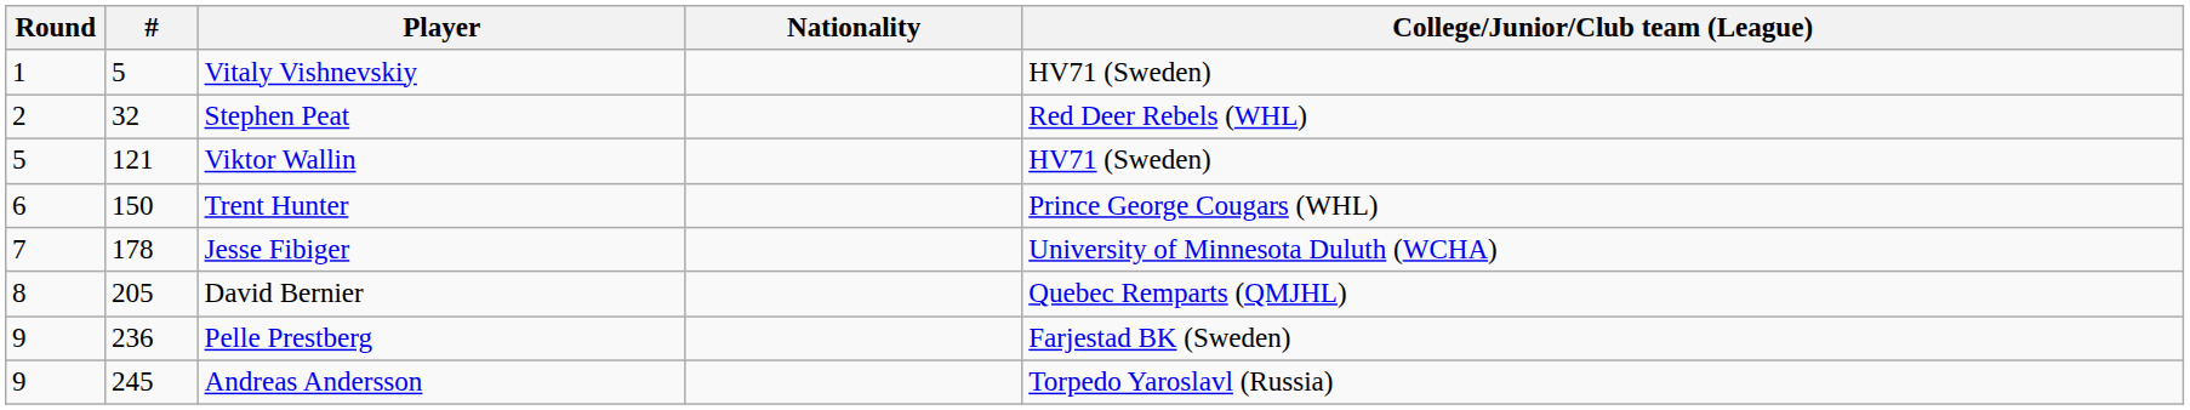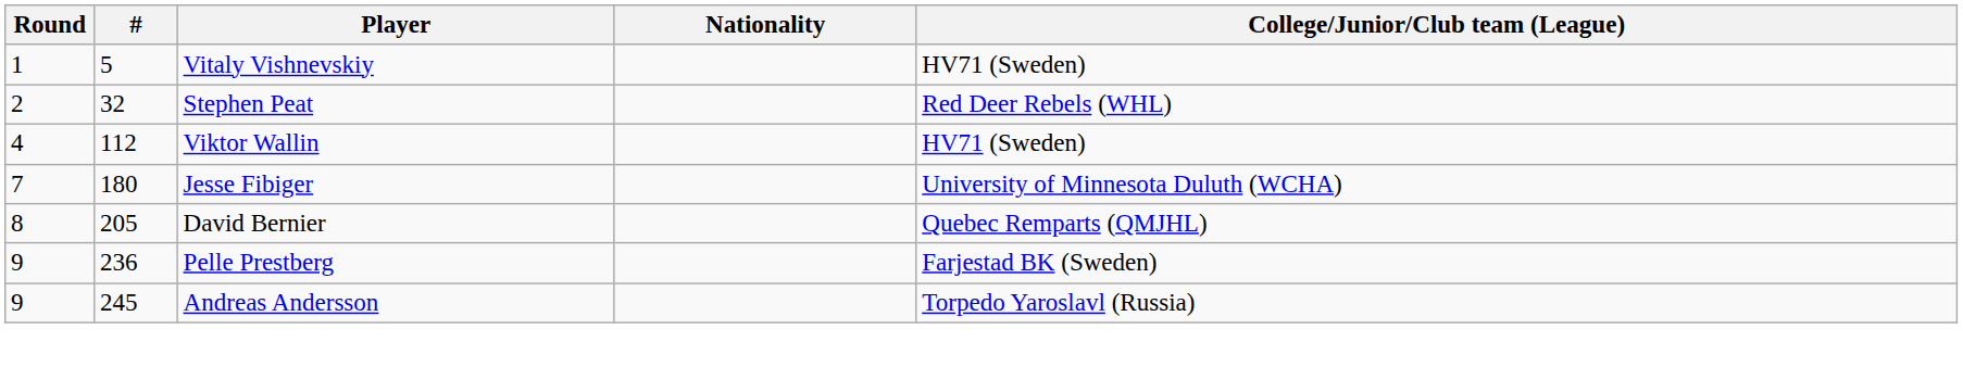 <table class="wikitable">
 <tr align="center">
 <th bgcolor="#DDDDFF" width="4.0%">Round</th>
 <th bgcolor="#DDDDFF" width="4.0%">#</th>
 <th bgcolor="#DDDDFF" width="21.0%">Player</th>
 <th bgcolor="#DDDDFF" width="14.5%">Nationality</th>
 <th bgcolor="#DDDDFF" width="50.0%">College/Junior/Club team (League)</th>
 </tr>
 <tr>
 <td>1</td>
 <td>5</td>
 <td><a href='#'>Vitaly Vishnevskiy</a></td>
 <td></td>
 <td>HV71 (Sweden)</td>
 </tr>
 <tr>
 <td>2</td>
 <td>32</td>
 <td><a href='#'>Stephen Peat</a></td>
 <td></td>
 <td><a href='#'>Red Deer Rebels</a> (<a href='#'>WHL</a>)</td>
 </tr>
 <tr>
-<td>5</td>
-<td>121</td>
+<td>4</td>
+<td>112</td>
 <td><a href='#'>Viktor Wallin</a></td>
 <td></td>
 <td><a href='#'>HV71</a> (Sweden)</td>
 </tr>
 <tr>
-<td>6</td>
-<td>150</td>
-<td><a href='#'>Trent Hunter</a></td>
-<td></td>
-<td><a href='#'>Prince George Cougars</a> (WHL)</td>
-</tr>
-<tr>
 <td>7</td>
-<td>178</td>
+<td>180</td>
 <td><a href='#'>Jesse Fibiger</a></td>
 <td></td>
 <td><a href='#'>University of Minnesota Duluth</a> (<a href='#'>WCHA</a>)</td>
 </tr>
 <tr>
 <td>8</td>
 <td>205</td>
 <td>David Bernier</td>
 <td></td>
 <td><a href='#'>Quebec Remparts</a> (<a href='#'>QMJHL</a>)</td>
 </tr>
 <tr>
 <td>9</td>
 <td>236</td>
 <td><a href='#'>Pelle Prestberg</a></td>
 <td></td>
 <td><a href='#'>Farjestad BK</a> (Sweden)</td>
 </tr>
 <tr>
 <td>9</td>
 <td>245</td>
 <td><a href='#'>Andreas Andersson</a></td>
 <td></td>
 <td><a href='#'>Torpedo Yaroslavl</a> (Russia)</td>
 </tr>
 </table>
